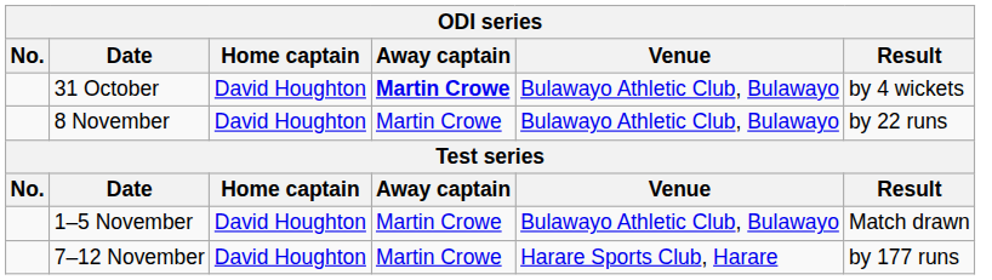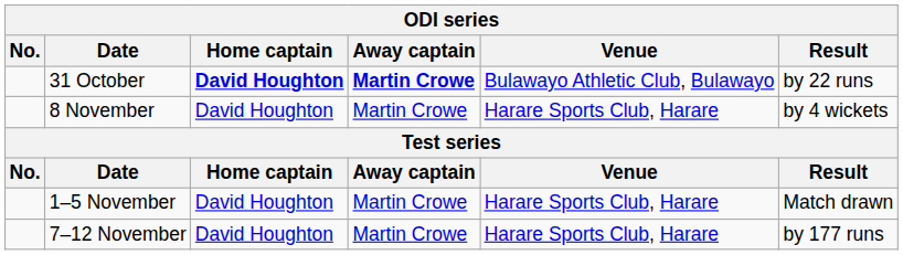 <table class="wikitable">
 <tr>
 <th colspan="9">ODI series</th>
 </tr>
 <tr>
 <th>No.</th>
 <th>Date</th>
 <th>Home captain</th>
 <th>Away captain</th>
 <th>Venue</th>
 <th>Result</th>
 </tr>
 <tr>
 <td></td>
 <td>31 October</td>
-<td><a href='#'>David Houghton</a></td>
+<td><strong><a href='#'>David Houghton</a></strong></td>
 <td><strong><a href='#'>Martin Crowe</a></strong></td>
 <td><a href='#'>Bulawayo Athletic Club</a>, <a href='#'>Bulawayo</a></td>
-<td> by 4 wickets</td>
+<td> by 22 runs</td>
 </tr>
 <tr>
 <td></td>
 <td>8 November</td>
 <td><a href='#'>David Houghton</a></td>
 <td><a href='#'>Martin Crowe</a></td>
-<td><a href='#'>Bulawayo Athletic Club</a>, <a href='#'>Bulawayo</a></td>
-<td> by 22 runs</td>
+<td><a href='#'>Harare Sports Club</a>, <a href='#'>Harare</a></td>
+<td> by 4 wickets</td>
 </tr>
 <tr>
 <th colspan="9">Test series</th>
 </tr>
 <tr>
 <th>No.</th>
 <th>Date</th>
 <th>Home captain</th>
 <th>Away captain</th>
 <th>Venue</th>
 <th>Result</th>
 </tr>
 <tr>
 <td></td>
 <td>1–5 November</td>
 <td><a href='#'>David Houghton</a></td>
 <td><a href='#'>Martin Crowe</a></td>
-<td><a href='#'>Bulawayo Athletic Club</a>, <a href='#'>Bulawayo</a></td>
+<td><a href='#'>Harare Sports Club</a>, <a href='#'>Harare</a></td>
 <td>Match drawn</td>
 </tr>
 <tr>
 <td></td>
 <td>7–12 November</td>
 <td><a href='#'>David Houghton</a></td>
 <td><a href='#'>Martin Crowe</a></td>
 <td><a href='#'>Harare Sports Club</a>, <a href='#'>Harare</a></td>
 <td> by 177 runs</td>
 </tr>
 </table>
